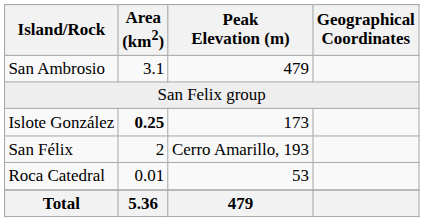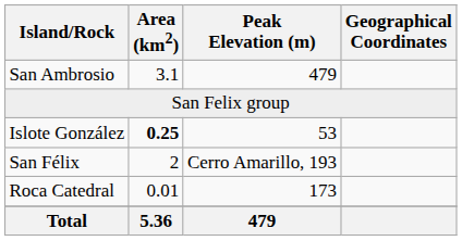 <table class="wikitable">
 <tr style="background: #CCC;">
 <th align ="left">Island/Rock</th>
 <th align="right">Area<br>(km<sup>2</sup>)</th>
 <th>Peak<br>Elevation (m)</th>
 <th>Geographical<br>Coordinates</th>
 </tr>
 <tr>
 <td>San Ambrosio</td>
 <td align="right">3.1</td>
 <td align="right">479</td>
 <td></td>
 </tr>
 <tr>
 <td align="center" style="background: #EEE;" colspan=9>San Felix group</td>
 </tr>
 <tr>
 <td>Islote González</td>
 <td align="right"><strong>0.25</strong></td>
-<td align="right">173</td>
+<td align="right">53</td>
 <td></td>
 </tr>
 <tr>
 <td>San Félix</td>
 <td align="right">2</td>
 <td>Cerro Amarillo, 193</td>
 <td></td>
 </tr>
 <tr>
 <td>Roca Catedral</td>
 <td align="right">0.01</td>
-<td align="right">53</td>
+<td align="right">173</td>
 <td></td>
 </tr>
 <tr>
 </tr>
 <tr style="background: #DDD;">
 <th>Total</th>
 <th align="right">5.36</th>
 <th align="right">479</th>
 <th align="right"> </th>
 </tr>
 </table>
